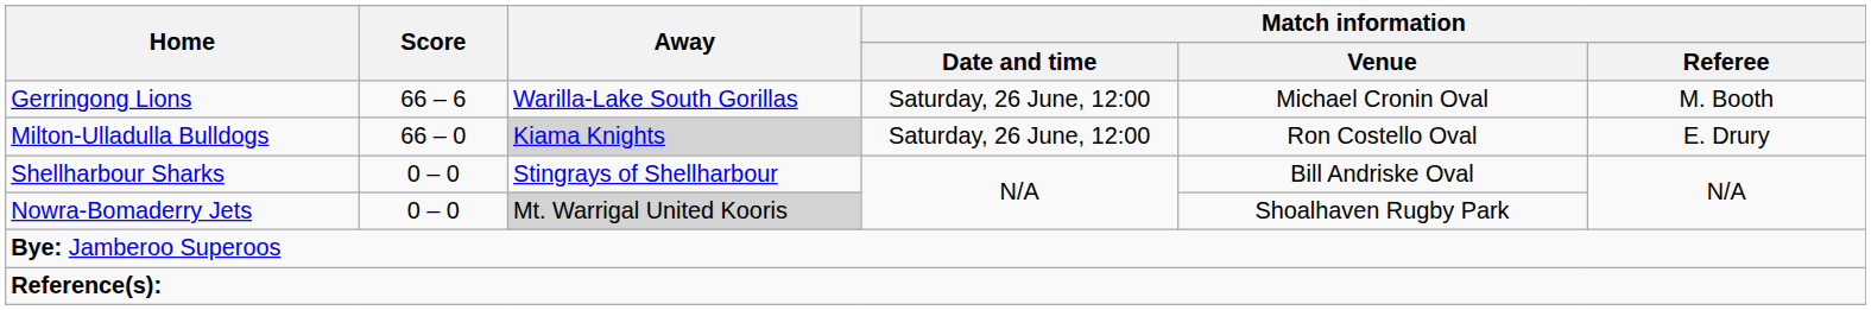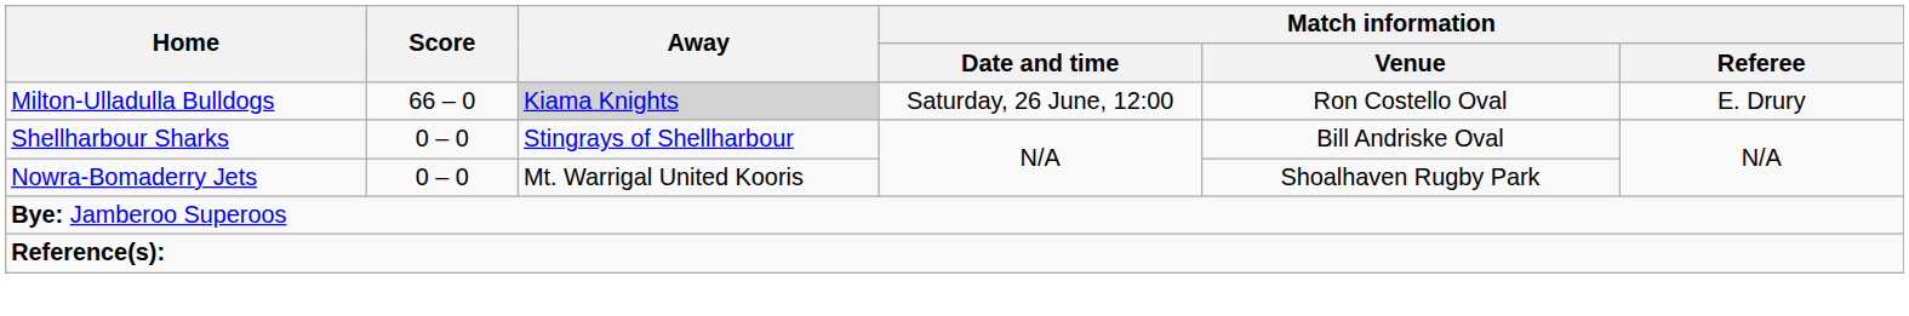 <table class="wikitable" width="100% text-align:center;">
 <tr>
 <th rowspan="2" width="19%">Home</th>
 <th rowspan="2" width="8%">Score</th>
 <th rowspan="2" width="19%">Away</th>
 <th colspan="3">Match information</th>
 </tr>
 <tr bgcolor="#CCCCCC">
 <th width="17%">Date and time</th>
 <th width="22%">Venue</th>
 <th>Referee</th>
-</tr>
-<tr>
-<td> <a href='#'>Gerringong Lions</a></td>
-<td style="text-align:center;">66 – 6</td>
-<td> <a href='#'>Warilla-Lake South Gorillas</a></td>
-<td style="text-align:center;">Saturday, 26 June, 12:00</td>
-<td style="text-align:center;">Michael Cronin Oval</td>
-<td style="text-align:center;">M. Booth</td>
 </tr>
 <tr>
 <td> <a href='#'>Milton-Ulladulla Bulldogs</a></td>
 <td style="text-align:center;">66 – 0</td>
 <td style="background: lightgrey;"> <a href='#'>Kiama Knights</a></td>
 <td style="text-align:center;">Saturday, 26 June, 12:00</td>
 <td style="text-align:center;">Ron Costello Oval</td>
 <td style="text-align:center;">E. Drury</td>
 </tr>
 <tr>
 <td> <a href='#'>Shellharbour Sharks</a></td>
 <td style="text-align:center;">0 – 0</td>
 <td> <a href='#'>Stingrays of Shellharbour</a></td>
 <td rowspan="2" style="text-align:center;">N/A</td>
 <td style="text-align:center;">Bill Andriske Oval</td>
 <td rowspan="2" style="text-align:center;">N/A</td>
 </tr>
 <tr>
 <td> <a href='#'>Nowra-Bomaderry Jets</a></td>
 <td style="text-align:center;">0 – 0</td>
-<td style="background: lightgrey;"> Mt. Warrigal United Kooris</td>
+<td> Mt. Warrigal United Kooris</td>
 <td style="text-align:center;">Shoalhaven Rugby Park</td>
 </tr>
 <tr>
 <td colspan="6" align="centre"><strong>Bye:</strong>  <a href='#'>Jamberoo Superoos</a></td>
 </tr>
 <tr>
 <td colspan="6"><strong>Reference(s):</strong> </td>
 </tr>
 </table>
